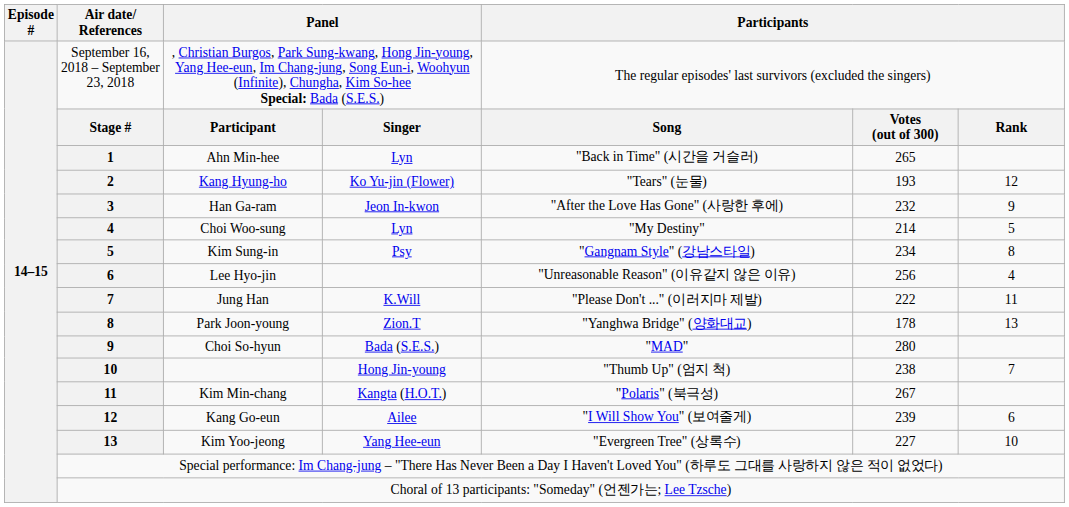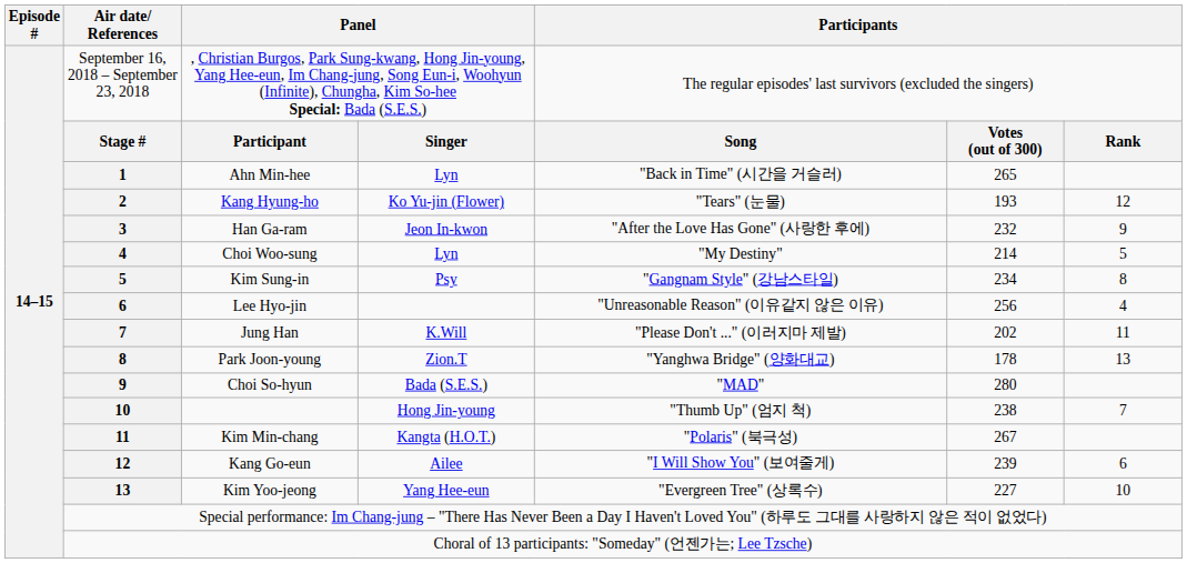 <table class="wikitable" style="text-align:center;">
 <tr>
 <th width="5%">Episode #</th>
 <th width="10%">Air date/<br>References</th>
 <th colspan="2">Panel</th>
 <th colspan="3">Participants</th>
 </tr>
 <tr>
 <th rowspan="17">14–15</th>
 <td>September 16, 2018 – September 23, 2018<br><br></td>
 <td colspan=2>, <a href='#'>Christian Burgos</a>, <a href='#'>Park Sung-kwang</a>, <a href='#'>Hong Jin-young</a>, <a href='#'>Yang Hee-eun</a>, <a href='#'>Im Chang-jung</a>, <a href='#'>Song Eun-i</a>, <a href='#'>Woohyun</a> (<a href='#'>Infinite</a>), <a href='#'>Chungha</a>, <a href='#'>Kim So-hee</a><br><strong>Special:</strong> <a href='#'>Bada</a> (<a href='#'>S.E.S.</a>)</td>
 <td colspan="3">The regular episodes' last survivors (excluded the singers)</td>
 </tr>
 <tr>
 <th>Stage #</th>
 <th width="15%">Participant</th>
 <th width="15%">Singer</th>
 <th width="35%">Song</th>
 <th width="10%">Votes<br>(out of 300)</th>
 <th width="10%">Rank</th>
 </tr>
 <tr>
 <th>1</th>
 <td>Ahn Min-hee</td>
 <td><a href='#'>Lyn</a></td>
 <td>"Back in Time" (시간을 거슬러)<br></td>
 <td>265</td>
 <td></td>
 </tr>
 <tr>
 <th>2</th>
 <td><a href='#'>Kang Hyung-ho</a></td>
 <td><a href='#'>Ko Yu-jin (Flower)</a></td>
 <td>"Tears" (눈물)</td>
 <td>193</td>
 <td>12</td>
 </tr>
 <tr>
 <th>3</th>
 <td>Han Ga-ram</td>
 <td><a href='#'>Jeon In-kwon</a></td>
 <td>"After the Love Has Gone" (사랑한 후에)</td>
 <td>232</td>
 <td>9</td>
 </tr>
 <tr>
 <th>4</th>
 <td>Choi Woo-sung</td>
 <td><a href='#'>Lyn</a></td>
 <td>"My Destiny"</td>
 <td>214</td>
 <td>5</td>
 </tr>
 <tr>
 <th>5</th>
 <td>Kim Sung-in</td>
 <td><a href='#'>Psy</a></td>
 <td>"<a href='#'>Gangnam Style</a>" (<a href='#'>강남스타일</a>)</td>
 <td>234</td>
 <td>8</td>
 </tr>
 <tr>
 <th>6</th>
 <td>Lee Hyo-jin</td>
 <td></td>
 <td>"Unreasonable Reason" (이유같지 않은 이유)</td>
 <td>256</td>
 <td>4</td>
 </tr>
 <tr>
 <th>7</th>
 <td>Jung Han</td>
 <td><a href='#'>K.Will</a></td>
 <td>"Please Don't ..." (이러지마 제발)</td>
-<td>222</td>
+<td>202</td>
 <td>11</td>
 </tr>
 <tr>
 <th>8</th>
 <td>Park Joon-young</td>
 <td><a href='#'>Zion.T</a></td>
 <td>"Yanghwa Bridge" (<a href='#'>양화대교</a>)</td>
 <td>178</td>
 <td>13</td>
 </tr>
 <tr>
 <th>9</th>
 <td>Choi So-hyun</td>
 <td><a href='#'>Bada</a> (<a href='#'>S.E.S.</a>)</td>
 <td>"<a href='#'>MAD</a>"</td>
 <td>280</td>
 <td></td>
 </tr>
 <tr>
 <th>10</th>
 <td></td>
 <td><a href='#'>Hong Jin-young</a></td>
 <td>"Thumb Up" (엄지 척)</td>
 <td>238</td>
 <td>7</td>
 </tr>
 <tr>
 <th>11</th>
 <td>Kim Min-chang</td>
 <td><a href='#'>Kangta</a> (<a href='#'>H.O.T.</a>)</td>
 <td>"<a href='#'>Polaris</a>" (북극성)</td>
 <td>267</td>
 <td></td>
 </tr>
 <tr>
 <th>12</th>
 <td>Kang Go-eun</td>
 <td><a href='#'>Ailee</a></td>
 <td>"<a href='#'>I Will Show You</a>" (보여줄게)</td>
 <td>239</td>
 <td>6</td>
 </tr>
 <tr>
 <th>13</th>
 <td>Kim Yoo-jeong</td>
 <td><a href='#'>Yang Hee-eun</a></td>
 <td>"Evergreen Tree" (상록수)</td>
 <td>227</td>
 <td>10</td>
 </tr>
 <tr>
 <td colspan=6>Special performance: <a href='#'>Im Chang-jung</a> – "There Has Never Been a Day I Haven't Loved You" (하루도 그대를 사랑하지 않은 적이 없었다)</td>
 </tr>
 <tr>
 <td colspan=6>Choral of 13 participants: "Someday" (언젠가는; <a href='#'>Lee Tzsche</a>)</td>
 </tr>
 </table>
